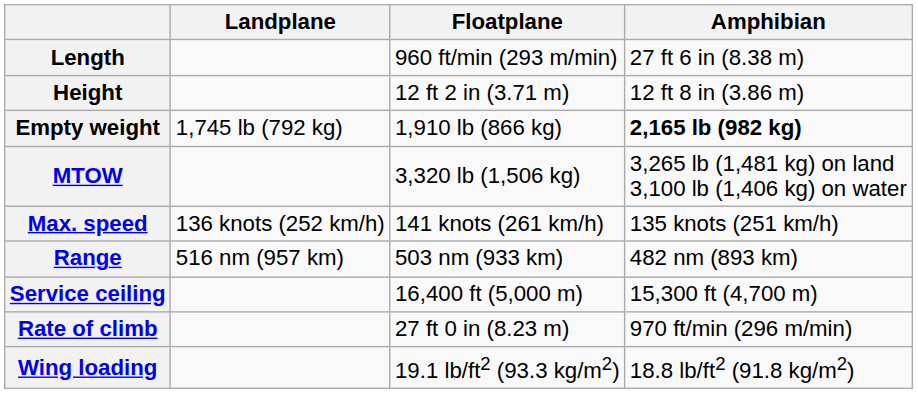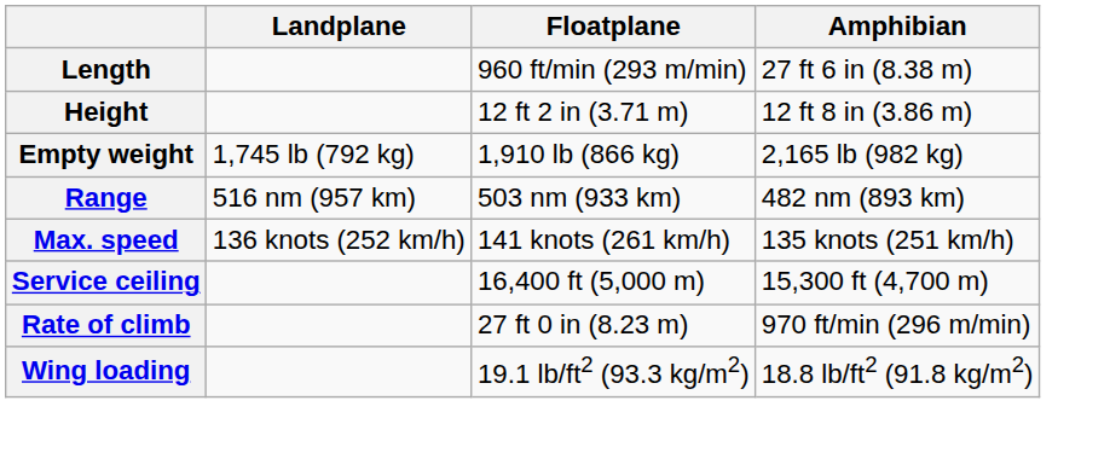 <table class="wikitable">
 <tr>
 <th></th>
 <th>Landplane</th>
 <th>Floatplane</th>
 <th>Amphibian</th>
 </tr>
 <tr>
 <th>Length</th>
 <td></td>
 <td>960 ft/min (293 m/min)</td>
 <td>27 ft 6 in (8.38 m)</td>
 </tr>
 <tr>
 <th>Height</th>
 <td></td>
 <td>12 ft 2 in (3.71 m)</td>
 <td>12 ft 8 in (3.86 m)</td>
 </tr>
 <tr>
 <th>Empty weight</th>
 <td>1,745 lb (792 kg)</td>
 <td>1,910 lb (866 kg)</td>
-<td><strong>2,165 lb (982 kg)</strong></td>
+<td>2,165 lb (982 kg)</td>
 </tr>
 <tr>
-<th><a href='#'>MTOW</a></th>
-<td></td>
-<td>3,320 lb (1,506 kg)</td>
-<td>3,265 lb (1,481 kg) on land<br> 3,100 lb (1,406 kg) on water</td>
+<th><a href='#'>Range</a></th>
+<td>516 nm (957 km)</td>
+<td>503 nm (933 km)</td>
+<td>482 nm (893 km)</td>
 </tr>
 <tr>
 <th><a href='#'>Max. speed</a></th>
 <td>136 knots (252 km/h)</td>
 <td>141 knots (261 km/h)</td>
 <td>135 knots (251 km/h)</td>
-</tr>
-<tr>
-<th><a href='#'>Range</a></th>
-<td>516 nm (957 km)</td>
-<td>503 nm (933 km)</td>
-<td>482 nm (893 km)</td>
 </tr>
 <tr>
 <th><a href='#'>Service ceiling</a></th>
 <td></td>
 <td>16,400 ft (5,000 m)</td>
 <td>15,300 ft (4,700 m)</td>
 </tr>
 <tr>
 <th><a href='#'>Rate of climb</a></th>
 <td></td>
 <td>27 ft 0 in (8.23 m)</td>
 <td>970 ft/min (296 m/min)</td>
 </tr>
 <tr>
 <th><a href='#'>Wing loading</a></th>
 <td></td>
 <td>19.1 lb/ft<sup>2</sup> (93.3 kg/m<sup>2</sup>)</td>
 <td>18.8 lb/ft<sup>2</sup> (91.8 kg/m<sup>2</sup>)</td>
 </tr>
 </table>
